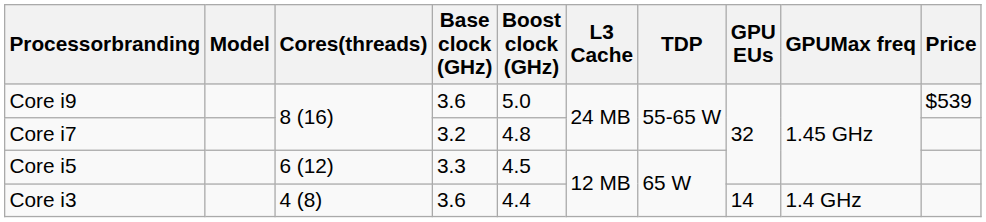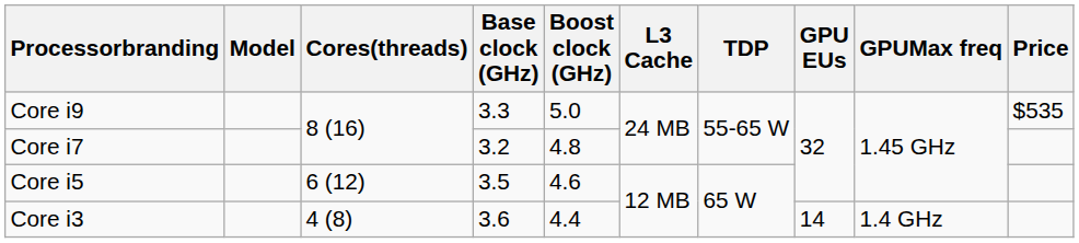 <table class="wikitable sortable">
 <tr>
 <th>Processorbranding</th>
 <th>Model</th>
 <th>Cores(threads)</th>
 <th>Base<br>clock<br>(GHz)</th>
 <th>Boost<br>clock<br>(GHz)</th>
 <th>L3<br>Cache</th>
 <th>TDP</th>
 <th>GPU<br>EUs</th>
 <th>GPUMax freq</th>
 <th>Price</th>
 </tr>
 <tr>
 <td>Core i9</td>
 <td></td>
 <td rowspan="2">8 (16)</td>
-<td>3.6</td>
+<td>3.3</td>
 <td>5.0</td>
 <td rowspan="2">24 MB</td>
 <td rowspan="2">55-65 W</td>
 <td rowspan="3">32</td>
 <td rowspan="3">1.45 GHz</td>
-<td>$539</td>
+<td>$535</td>
 </tr>
 <tr>
 <td>Core i7</td>
 <td></td>
 <td>3.2</td>
 <td>4.8</td>
 <td></td>
 </tr>
 <tr>
 <td>Core i5</td>
 <td></td>
 <td>6 (12)</td>
-<td>3.3</td>
-<td>4.5</td>
+<td>3.5</td>
+<td>4.6</td>
 <td rowspan="2">12 MB</td>
 <td rowspan="2">65 W</td>
 <td></td>
 </tr>
 <tr>
 <td>Core i3</td>
 <td></td>
 <td>4 (8)</td>
 <td>3.6</td>
 <td>4.4</td>
 <td>14</td>
 <td>1.4 GHz</td>
 <td></td>
 </tr>
 </table>
